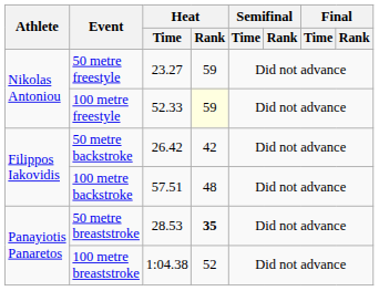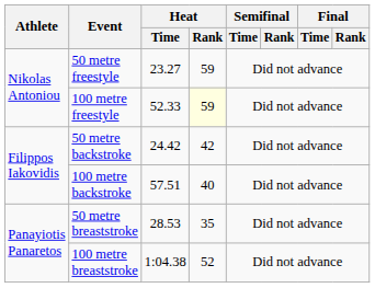 <table class="wikitable" style="text-align:center; font-size:90%; width:50%;">
 <tr>
 <th rowspan="2">Athlete</th>
 <th rowspan="2">Event</th>
 <th colspan="2">Heat</th>
 <th colspan="2">Semifinal</th>
 <th colspan="2">Final</th>
 </tr>
 <tr style="font-size:95%">
 <th>Time</th>
 <th>Rank</th>
 <th>Time</th>
 <th>Rank</th>
 <th>Time</th>
 <th>Rank</th>
 </tr>
 <tr>
 <td align=left rowspan=2><a href='#'>Nikolas Antoniou</a></td>
 <td align=left><a href='#'>50 metre freestyle</a></td>
 <td>23.27</td>
 <td>59</td>
 <td colspan=4>Did not advance</td>
 </tr>
 <tr>
 <td align=left><a href='#'>100 metre freestyle</a></td>
 <td>52.33</td>
 <td style="background: lightyellow;">59</td>
 <td colspan=4>Did not advance</td>
 </tr>
 <tr>
 <td align=left rowspan=2><a href='#'>Filippos Iakovidis</a></td>
 <td align=left><a href='#'>50 metre backstroke</a></td>
-<td>26.42</td>
+<td>24.42</td>
 <td>42</td>
 <td colspan=4>Did not advance</td>
 </tr>
 <tr>
 <td align=left><a href='#'>100 metre backstroke</a></td>
 <td>57.51</td>
-<td>48</td>
+<td>40</td>
 <td colspan=4>Did not advance</td>
 </tr>
 <tr>
 <td align=left rowspan=2><a href='#'>Panayiotis Panaretos</a></td>
 <td align=left><a href='#'>50 metre breaststroke</a></td>
 <td>28.53</td>
-<td><strong>35</strong></td>
+<td>35</td>
 <td colspan=4>Did not advance</td>
 </tr>
 <tr>
 <td align=left><a href='#'>100 metre breaststroke</a></td>
 <td>1:04.38</td>
 <td>52</td>
 <td colspan=4>Did not advance</td>
 </tr>
 </table>
